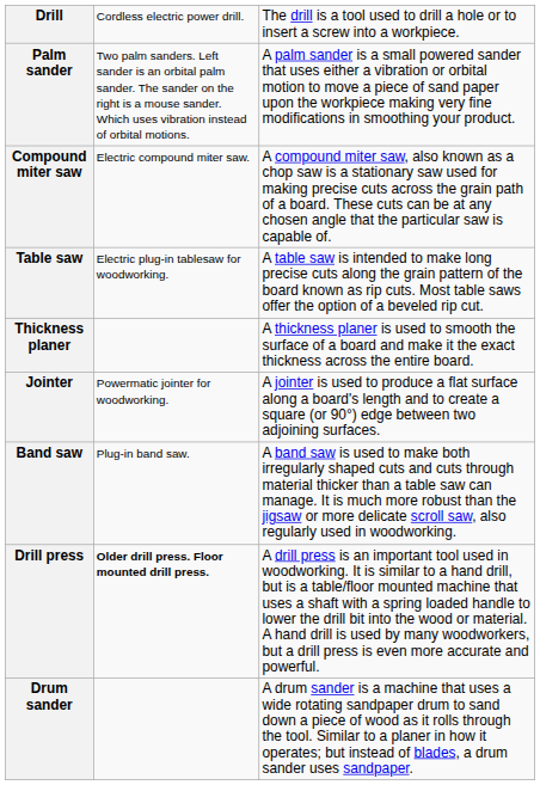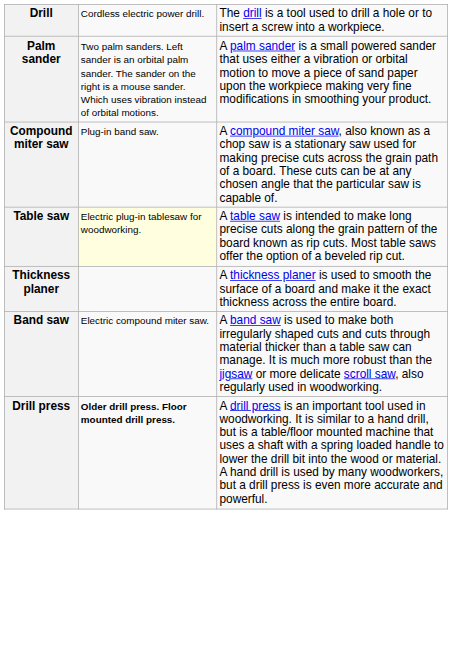 <table class="wikitable" width=600px>
 <tr style="vertical-align: top;">
 <th>Drill</th>
 <td style="width:180px;"><small>Cordless electric power drill.</small></td>
 <td>The <a href='#'>drill</a> is a tool used to drill a hole or to insert a screw into a workpiece.</td>
 </tr>
 <tr style="vertical-align: top;">
 <th>Palm sander</th>
 <td><small>Two palm sanders. Left sander is an orbital palm sander. The sander on the right is a mouse sander. Which uses vibration instead of orbital motions.</small></td>
 <td>A <a href='#'>palm sander</a> is a small powered sander that uses either a vibration or orbital motion to move a piece of sand paper upon the workpiece making very fine modifications in smoothing your product.</td>
 </tr>
 <tr style="vertical-align: top;">
 <th>Compound miter saw</th>
-<td><small>Electric compound miter saw.</small></td>
+<td><small>Plug-in band saw.</small></td>
 <td>A <a href='#'>compound miter saw</a>, also known as a chop saw is a stationary saw used for making precise cuts across the grain path of a board. These cuts can be at any chosen angle that the particular saw is capable of.</td>
 </tr>
 <tr style="vertical-align: top;">
 <th>Table saw</th>
-<td><small>Electric plug-in tablesaw for woodworking.</small></td>
+<td style="background: lightyellow;"><small>Electric plug-in tablesaw for woodworking.</small></td>
 <td>A <a href='#'>table saw</a> is intended to make long precise cuts along the grain pattern of the board known as rip cuts. Most table saws offer the option of a beveled rip cut.</td>
 </tr>
 <tr style="vertical-align: top;">
 <th>Thickness planer</th>
 <td></td>
 <td>A <a href='#'>thickness planer</a> is used to smooth the surface of a board and make it the exact thickness across the entire board.</td>
 </tr>
 <tr style="vertical-align: top;">
-<th>Jointer</th>
-<td><small>Powermatic jointer for woodworking.</small></td>
-<td>A <a href='#'>jointer</a> is used to produce a flat surface along a board's length and to create a square (or 90°) edge between two adjoining surfaces.</td>
-</tr>
-<tr style="vertical-align: top;">
 <th>Band saw</th>
-<td><small>Plug-in band saw.</small></td>
+<td><small>Electric compound miter saw.</small></td>
 <td>A <a href='#'>band saw</a> is used to make both irregularly shaped cuts and cuts through material thicker than a table saw can manage. It is much more robust than the <a href='#'>jigsaw</a> or more delicate <a href='#'>scroll saw</a>, also regularly used in woodworking.</td>
 </tr>
 <tr style="vertical-align: top;">
 <th>Drill press</th>
 <td><strong><small>Older drill press. Floor mounted drill press.</small></strong></td>
 <td>A <a href='#'>drill press</a> is an important tool used in woodworking. It is similar to a hand drill, but is a table/floor mounted machine that uses a shaft with a spring loaded handle to lower the drill bit into the wood or material. A hand drill is used by many woodworkers, but a drill press is even more accurate and powerful.</td>
 </tr>
-<tr style="vertical-align: top;">
-<th>Drum sander</th>
-<td></td>
-<td>A drum <a href='#'>sander</a> is a machine that uses a wide rotating sandpaper drum to sand down a piece of wood as it rolls through the tool. Similar to a planer in how it operates; but instead of <a href='#'>blades</a>, a drum sander uses <a href='#'>sandpaper</a>.</td>
-</tr>
 </table>
